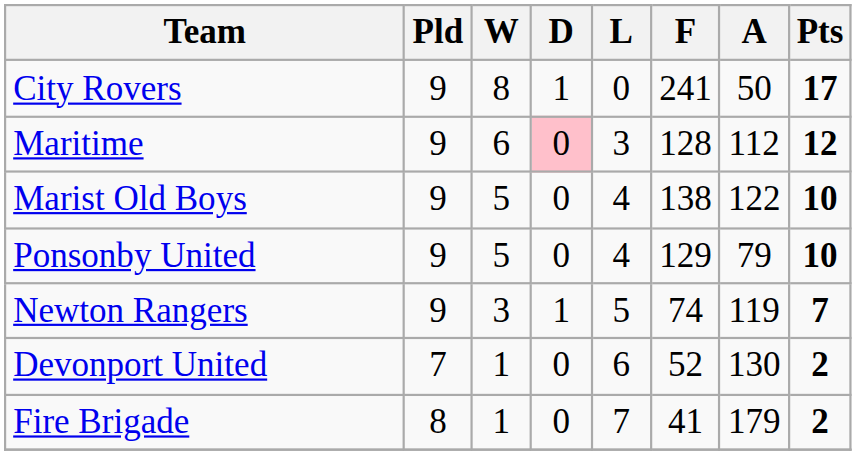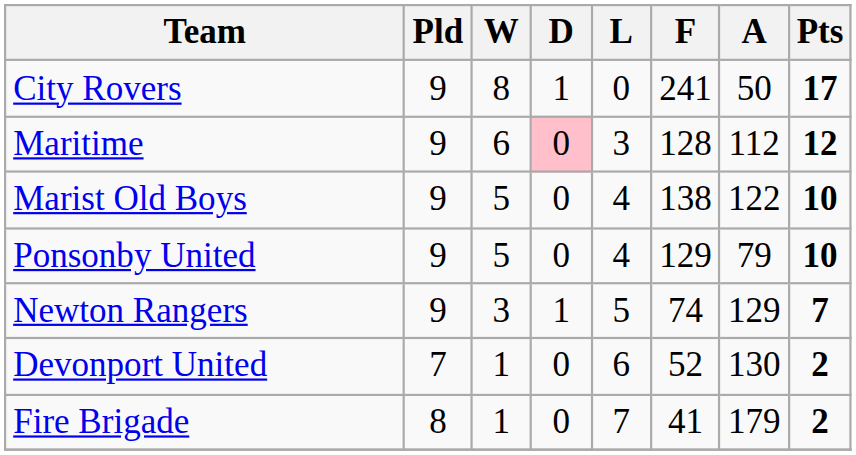 <table class="wikitable" style="text-align:center;">
 <tr>
 <th width=175>Team</th>
 <th width=20 abbr="Played">Pld</th>
 <th width=20 abbr="Won">W</th>
 <th width=20 abbr="Drawn">D</th>
 <th width=20 abbr="Lost">L</th>
 <th width=20 abbr="For">F</th>
 <th width=20 abbr="Against">A</th>
 <th width=20 abbr="Points">Pts</th>
 </tr>
 <tr>
 <td style="text-align:left;"><a href='#'>City Rovers</a></td>
 <td>9</td>
 <td>8</td>
 <td>1</td>
 <td>0</td>
 <td>241</td>
 <td>50</td>
 <td><strong>17</strong></td>
 </tr>
 <tr>
 <td style="text-align:left;"><a href='#'>Maritime</a></td>
 <td>9</td>
 <td>6</td>
 <td style="background: pink;">0</td>
 <td>3</td>
 <td>128</td>
 <td>112</td>
 <td><strong>12</strong></td>
 </tr>
 <tr>
 <td style="text-align:left;"><a href='#'>Marist Old Boys</a></td>
 <td>9</td>
 <td>5</td>
 <td>0</td>
 <td>4</td>
 <td>138</td>
 <td>122</td>
 <td><strong>10</strong></td>
 </tr>
 <tr>
 <td style="text-align:left;"><a href='#'>Ponsonby United</a></td>
 <td>9</td>
 <td>5</td>
 <td>0</td>
 <td>4</td>
 <td>129</td>
 <td>79</td>
 <td><strong>10</strong></td>
 </tr>
 <tr>
 <td style="text-align:left;"><a href='#'>Newton Rangers</a></td>
 <td>9</td>
 <td>3</td>
 <td>1</td>
 <td>5</td>
 <td>74</td>
-<td>119</td>
+<td>129</td>
 <td><strong>7</strong></td>
 </tr>
 <tr>
 <td style="text-align:left;"><a href='#'>Devonport United</a></td>
 <td>7</td>
 <td>1</td>
 <td>0</td>
 <td>6</td>
 <td>52</td>
 <td>130</td>
 <td><strong>2</strong></td>
 </tr>
 <tr>
 <td style="text-align:left;"><a href='#'>Fire Brigade</a></td>
 <td>8</td>
 <td>1</td>
 <td>0</td>
 <td>7</td>
 <td>41</td>
 <td>179</td>
 <td><strong>2</strong></td>
 </tr>
 <tr>
 </tr>
 </table>
